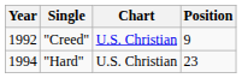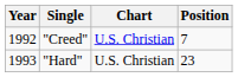 <table class="wikitable">
 <tr>
 <th align="left">Year</th>
 <th align="left">Single</th>
 <th align="left">Chart</th>
 <th align="left">Position</th>
 </tr>
 <tr>
 <td align="left">1992</td>
 <td align="left">"Creed"</td>
 <td align="left"><a href='#'>U.S. Christian</a></td>
-<td align="left">9</td>
+<td align="left">7</td>
 </tr>
 <tr>
-<td align="left">1994</td>
+<td align="left">1993</td>
 <td align="left">"Hard"</td>
 <td align="left">U.S. Christian</td>
 <td align="left">23</td>
 </tr>
 </table>
